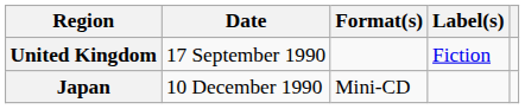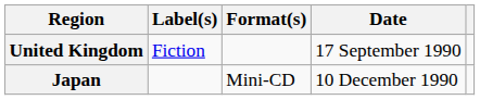 <table class="wikitable plainrowheaders">
 <tr>
 <th scope="col">Region</th>
+<th scope="col">Label(s)</th>
+<th scope="col">Format(s)</th>
 <th scope="col">Date</th>
-<th scope="col">Format(s)</th>
-<th scope="col">Label(s)</th>
 <th scope="col"></th>
 </tr>
 <tr>
 <th scope="row">United Kingdom</th>
+<td><a href='#'>Fiction</a></td>
+<td></td>
 <td>17 September 1990</td>
-<td></td>
-<td><a href='#'>Fiction</a></td>
 <td></td>
 </tr>
 <tr>
 <th scope="row">Japan</th>
+<td></td>
+<td>Mini-CD</td>
 <td>10 December 1990</td>
-<td>Mini-CD</td>
-<td></td>
 <td></td>
 </tr>
 </table>
